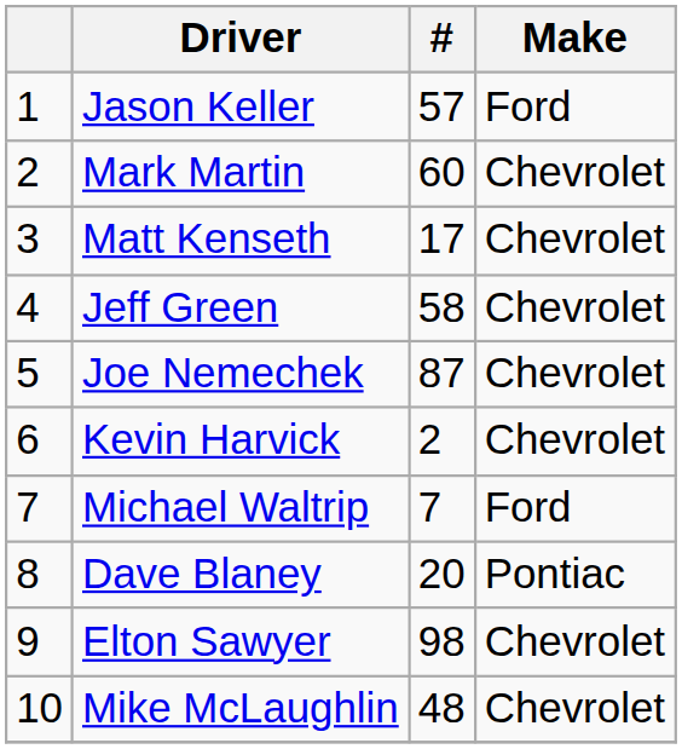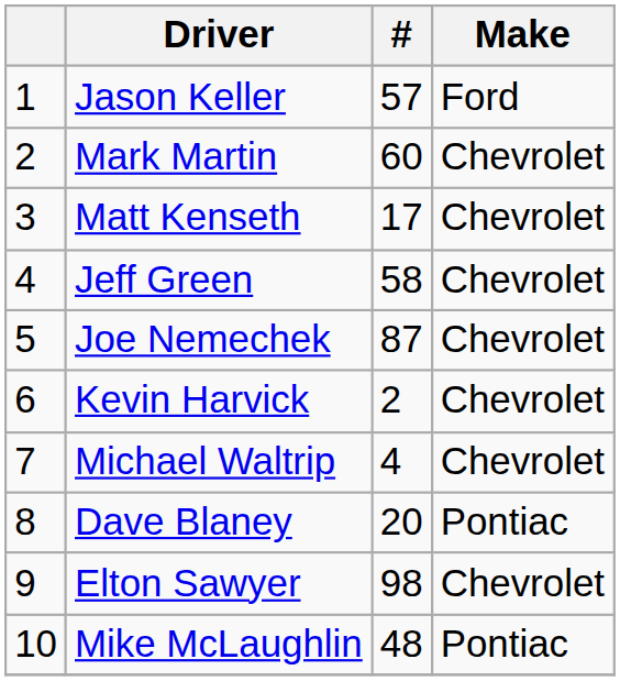 <table class="wikitable sortable">
 <tr>
 <th></th>
 <th>Driver</th>
 <th>#</th>
 <th>Make</th>
 </tr>
 <tr>
 <td>1</td>
 <td><a href='#'>Jason Keller</a></td>
 <td>57</td>
 <td>Ford</td>
 </tr>
 <tr>
 <td>2</td>
 <td><a href='#'>Mark Martin</a></td>
 <td>60</td>
 <td>Chevrolet</td>
 </tr>
 <tr>
 <td>3</td>
 <td><a href='#'>Matt Kenseth</a></td>
 <td>17</td>
 <td>Chevrolet</td>
 </tr>
 <tr>
 <td>4</td>
 <td><a href='#'>Jeff Green</a></td>
 <td>58</td>
 <td>Chevrolet</td>
 </tr>
 <tr>
 <td>5</td>
 <td><a href='#'>Joe Nemechek</a></td>
 <td>87</td>
 <td>Chevrolet</td>
 </tr>
 <tr>
 <td>6</td>
 <td><a href='#'>Kevin Harvick</a></td>
 <td>2</td>
 <td>Chevrolet</td>
 </tr>
 <tr>
 <td>7</td>
 <td><a href='#'>Michael Waltrip</a></td>
-<td>7</td>
-<td>Ford</td>
+<td>4</td>
+<td>Chevrolet</td>
 </tr>
 <tr>
 <td>8</td>
 <td><a href='#'>Dave Blaney</a></td>
 <td>20</td>
 <td>Pontiac</td>
 </tr>
 <tr>
 <td>9</td>
 <td><a href='#'>Elton Sawyer</a></td>
 <td>98</td>
 <td>Chevrolet</td>
 </tr>
 <tr>
 <td>10</td>
 <td><a href='#'>Mike McLaughlin</a></td>
 <td>48</td>
-<td>Chevrolet</td>
+<td>Pontiac</td>
 </tr>
 <tr>
 </tr>
 </table>
